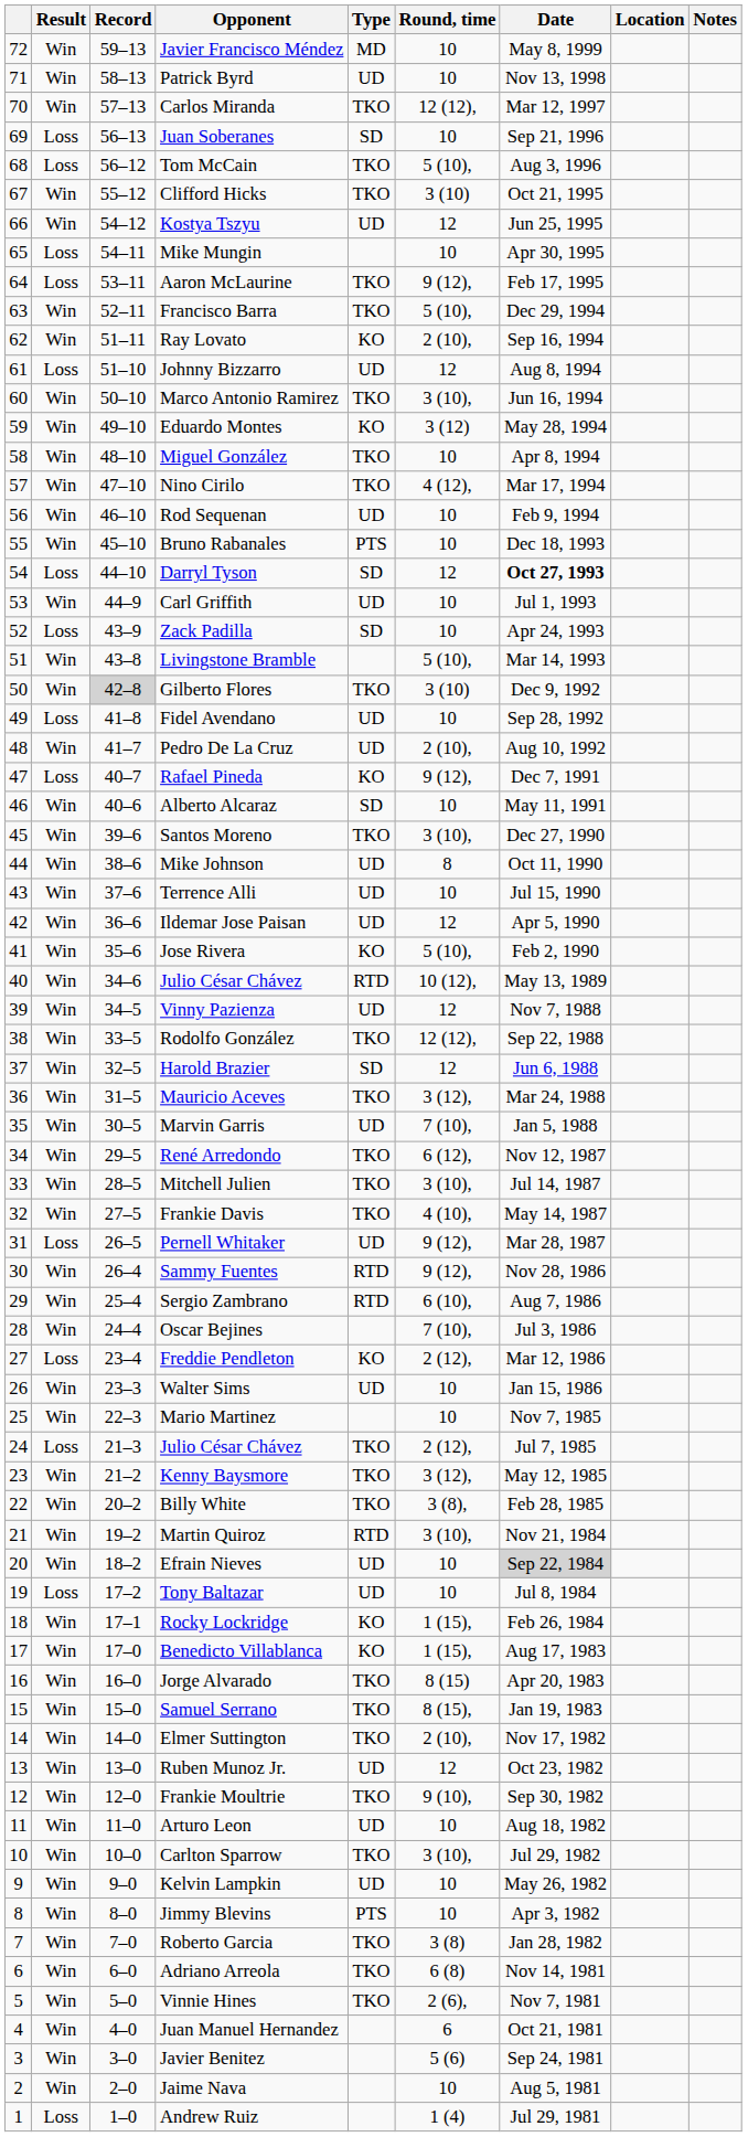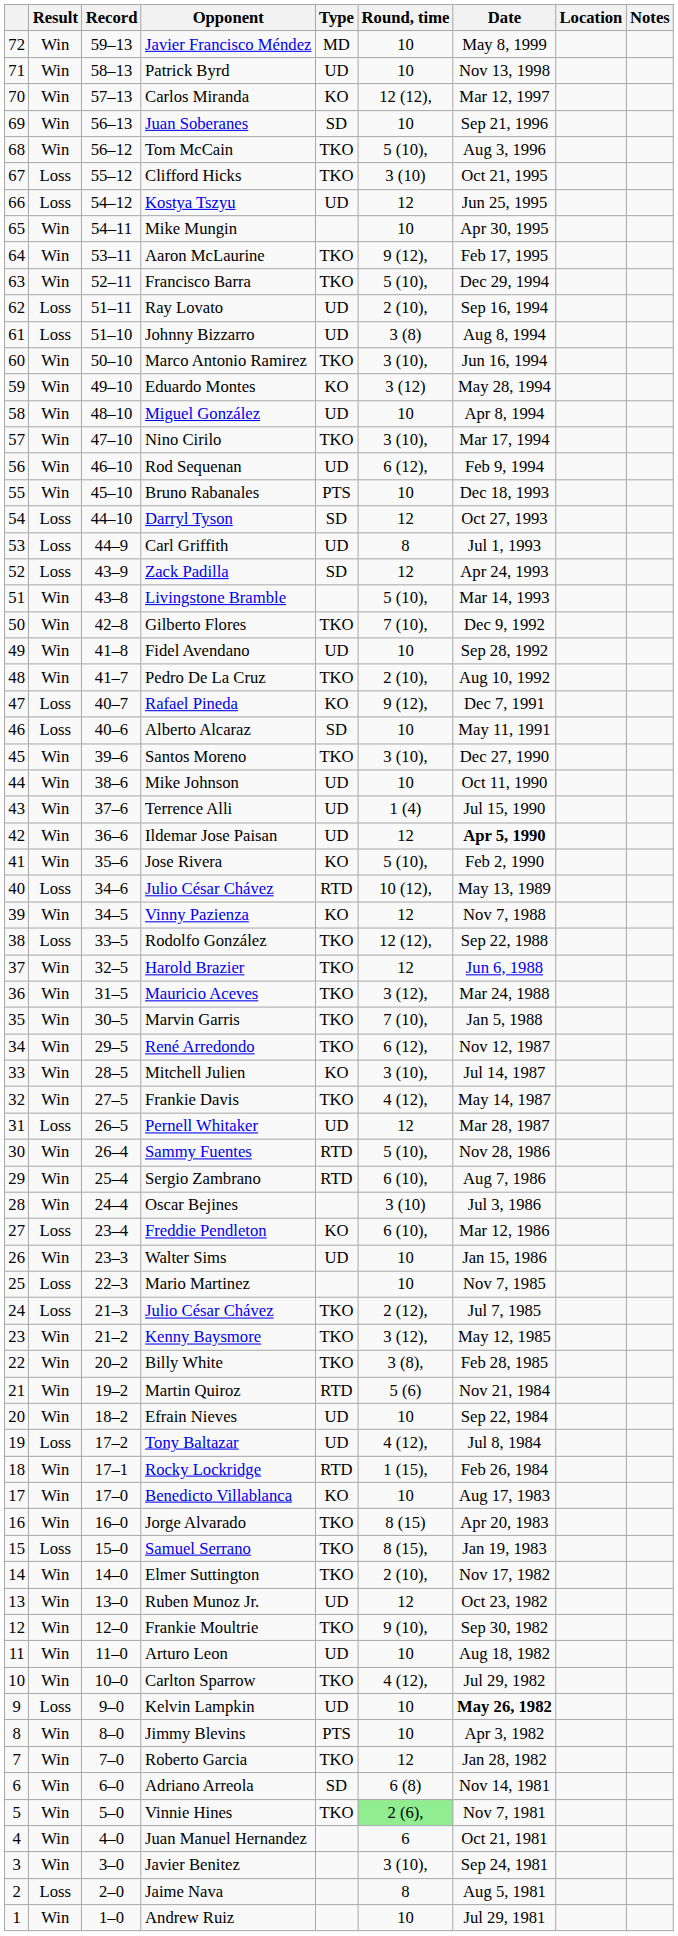 <table class="wikitable" style="text-align:center">
 <tr>
 <th></th>
 <th>Result</th>
 <th>Record</th>
 <th>Opponent</th>
 <th>Type</th>
 <th>Round, time</th>
 <th>Date</th>
 <th>Location</th>
 <th>Notes</th>
 </tr>
 <tr>
 <td>72</td>
 <td>Win</td>
 <td>59–13</td>
 <td align=left><a href='#'>Javier Francisco Méndez</a></td>
 <td>MD</td>
 <td>10</td>
 <td>May 8, 1999</td>
 <td align=left></td>
 <td align=left></td>
 </tr>
 <tr>
 <td>71</td>
 <td>Win</td>
 <td>58–13</td>
 <td align=left>Patrick Byrd</td>
 <td>UD</td>
 <td>10</td>
 <td>Nov 13, 1998</td>
 <td align=left></td>
 <td align=left></td>
 </tr>
 <tr>
 <td>70</td>
 <td>Win</td>
 <td>57–13</td>
 <td align=left>Carlos Miranda</td>
-<td>TKO</td>
+<td>KO</td>
 <td>12 (12), </td>
 <td>Mar 12, 1997</td>
 <td align=left></td>
 <td align=left></td>
 </tr>
 <tr>
 <td>69</td>
-<td>Loss</td>
+<td>Win</td>
 <td>56–13</td>
 <td align=left><a href='#'>Juan Soberanes</a></td>
 <td>SD</td>
 <td>10</td>
 <td>Sep 21, 1996</td>
 <td align=left></td>
 <td align=left></td>
 </tr>
 <tr>
 <td>68</td>
-<td>Loss</td>
+<td>Win</td>
 <td>56–12</td>
 <td align=left>Tom McCain</td>
 <td>TKO</td>
 <td>5 (10), </td>
 <td>Aug 3, 1996</td>
 <td align=left></td>
 <td align=left></td>
 </tr>
 <tr>
 <td>67</td>
-<td>Win</td>
+<td>Loss</td>
 <td>55–12</td>
 <td align=left>Clifford Hicks</td>
 <td>TKO</td>
 <td>3 (10)</td>
 <td>Oct 21, 1995</td>
 <td align=left></td>
 <td align=left></td>
 </tr>
 <tr>
 <td>66</td>
-<td>Win</td>
+<td>Loss</td>
 <td>54–12</td>
 <td align=left><a href='#'>Kostya Tszyu</a></td>
 <td>UD</td>
 <td>12</td>
 <td>Jun 25, 1995</td>
 <td align=left></td>
 <td align=left></td>
 </tr>
 <tr>
 <td>65</td>
-<td>Loss</td>
+<td>Win</td>
 <td>54–11</td>
 <td align=left>Mike Mungin</td>
 <td></td>
 <td>10</td>
 <td>Apr 30, 1995</td>
 <td align=left></td>
 <td align=left></td>
 </tr>
 <tr>
 <td>64</td>
-<td>Loss</td>
+<td>Win</td>
 <td>53–11</td>
 <td align=left>Aaron McLaurine</td>
 <td>TKO</td>
 <td>9 (12), </td>
 <td>Feb 17, 1995</td>
 <td align=left></td>
 <td align=left></td>
 </tr>
 <tr>
 <td>63</td>
 <td>Win</td>
 <td>52–11</td>
 <td align=left>Francisco Barra</td>
 <td>TKO</td>
 <td>5 (10), </td>
 <td>Dec 29, 1994</td>
 <td align=left></td>
 <td align=left></td>
 </tr>
 <tr>
 <td>62</td>
-<td>Win</td>
+<td>Loss</td>
 <td>51–11</td>
 <td align=left>Ray Lovato</td>
-<td>KO</td>
+<td>UD</td>
 <td>2 (10), </td>
 <td>Sep 16, 1994</td>
 <td align=left></td>
 <td align=left></td>
 </tr>
 <tr>
 <td>61</td>
 <td>Loss</td>
 <td>51–10</td>
 <td align=left>Johnny Bizzarro</td>
 <td>UD</td>
-<td>12</td>
+<td>3 (8)</td>
 <td>Aug 8, 1994</td>
 <td align=left></td>
 <td align=left></td>
 </tr>
 <tr>
 <td>60</td>
 <td>Win</td>
 <td>50–10</td>
 <td align=left>Marco Antonio Ramirez</td>
 <td>TKO</td>
 <td>3 (10), </td>
 <td>Jun 16, 1994</td>
 <td align=left></td>
 <td align=left></td>
 </tr>
 <tr>
 <td>59</td>
 <td>Win</td>
 <td>49–10</td>
 <td align=left>Eduardo Montes</td>
 <td>KO</td>
 <td>3 (12)</td>
 <td>May 28, 1994</td>
 <td align=left></td>
 <td align=left></td>
 </tr>
 <tr>
 <td>58</td>
 <td>Win</td>
 <td>48–10</td>
 <td align=left><a href='#'>Miguel González</a></td>
-<td>TKO</td>
+<td>UD</td>
 <td>10</td>
 <td>Apr 8, 1994</td>
 <td align=left></td>
 <td align=left></td>
 </tr>
 <tr>
 <td>57</td>
 <td>Win</td>
 <td>47–10</td>
 <td align=left>Nino Cirilo</td>
 <td>TKO</td>
-<td>4 (12), </td>
+<td>3 (10), </td>
 <td>Mar 17, 1994</td>
 <td align=left></td>
 <td align=left></td>
 </tr>
 <tr>
 <td>56</td>
 <td>Win</td>
 <td>46–10</td>
 <td align=left>Rod Sequenan</td>
 <td>UD</td>
-<td>10</td>
+<td>6 (12), </td>
 <td>Feb 9, 1994</td>
 <td align=left></td>
 <td align=left></td>
 </tr>
 <tr>
 <td>55</td>
 <td>Win</td>
 <td>45–10</td>
 <td align=left>Bruno Rabanales</td>
 <td>PTS</td>
 <td>10</td>
 <td>Dec 18, 1993</td>
 <td align=left></td>
 <td align=left></td>
 </tr>
 <tr>
 <td>54</td>
 <td>Loss</td>
 <td>44–10</td>
 <td align=left><a href='#'>Darryl Tyson</a></td>
 <td>SD</td>
 <td>12</td>
-<td><strong>Oct 27, 1993</strong></td>
+<td>Oct 27, 1993</td>
 <td align=left></td>
 <td align=left></td>
 </tr>
 <tr>
 <td>53</td>
-<td>Win</td>
+<td>Loss</td>
 <td>44–9</td>
 <td align=left>Carl Griffith</td>
 <td>UD</td>
-<td>10</td>
+<td>8</td>
 <td>Jul 1, 1993</td>
 <td align=left></td>
 <td align=left></td>
 </tr>
 <tr>
 <td>52</td>
 <td>Loss</td>
 <td>43–9</td>
 <td align=left><a href='#'>Zack Padilla</a></td>
 <td>SD</td>
-<td>10</td>
+<td>12</td>
 <td>Apr 24, 1993</td>
 <td align=left></td>
 <td align=left></td>
 </tr>
 <tr>
 <td>51</td>
 <td>Win</td>
 <td>43–8</td>
 <td align=left><a href='#'>Livingstone Bramble</a></td>
 <td></td>
 <td>5 (10), </td>
 <td>Mar 14, 1993</td>
 <td align=left></td>
 <td align=left></td>
 </tr>
 <tr>
 <td>50</td>
 <td>Win</td>
-<td style="background: lightgrey;">42–8</td>
+<td>42–8</td>
 <td align=left>Gilberto Flores</td>
 <td>TKO</td>
-<td>3 (10)</td>
+<td>7 (10), </td>
 <td>Dec 9, 1992</td>
 <td align=left></td>
 <td align=left></td>
 </tr>
 <tr>
 <td>49</td>
-<td>Loss</td>
+<td>Win</td>
 <td>41–8</td>
 <td align=left>Fidel Avendano</td>
 <td>UD</td>
 <td>10</td>
 <td>Sep 28, 1992</td>
 <td align=left></td>
 <td align=left></td>
 </tr>
 <tr>
 <td>48</td>
 <td>Win</td>
 <td>41–7</td>
 <td align=left>Pedro De La Cruz</td>
-<td>UD</td>
+<td>TKO</td>
 <td>2 (10), </td>
 <td>Aug 10, 1992</td>
 <td align=left></td>
 <td align=left></td>
 </tr>
 <tr>
 <td>47</td>
 <td>Loss</td>
 <td>40–7</td>
 <td align=left><a href='#'>Rafael Pineda</a></td>
 <td>KO</td>
 <td>9 (12), </td>
 <td>Dec 7, 1991</td>
 <td align=left></td>
 <td align=left></td>
 </tr>
 <tr>
 <td>46</td>
-<td>Win</td>
+<td>Loss</td>
 <td>40–6</td>
 <td align=left>Alberto Alcaraz</td>
 <td>SD</td>
 <td>10</td>
 <td>May 11, 1991</td>
 <td align=left></td>
 <td align=left></td>
 </tr>
 <tr>
 <td>45</td>
 <td>Win</td>
 <td>39–6</td>
 <td align=left>Santos Moreno</td>
 <td>TKO</td>
 <td>3 (10), </td>
 <td>Dec 27, 1990</td>
 <td align=left></td>
 <td align=left></td>
 </tr>
 <tr>
 <td>44</td>
 <td>Win</td>
 <td>38–6</td>
 <td align=left>Mike Johnson</td>
 <td>UD</td>
-<td>8</td>
+<td>10</td>
 <td>Oct 11, 1990</td>
 <td align=left></td>
 <td align=left></td>
 </tr>
 <tr>
 <td>43</td>
 <td>Win</td>
 <td>37–6</td>
 <td align=left>Terrence Alli</td>
 <td>UD</td>
-<td>10</td>
+<td>1 (4)</td>
 <td>Jul 15, 1990</td>
 <td align=left></td>
 <td align=left></td>
 </tr>
 <tr>
 <td>42</td>
 <td>Win</td>
 <td>36–6</td>
 <td align=left>Ildemar Jose Paisan</td>
 <td>UD</td>
 <td>12</td>
-<td>Apr 5, 1990</td>
+<td><strong>Apr 5, 1990</strong></td>
 <td align=left></td>
 <td align=left></td>
 </tr>
 <tr>
 <td>41</td>
 <td>Win</td>
 <td>35–6</td>
 <td align=left>Jose Rivera</td>
 <td>KO</td>
 <td>5 (10), </td>
 <td>Feb 2, 1990</td>
 <td align=left></td>
 <td align=left></td>
 </tr>
 <tr>
 <td>40</td>
-<td>Win</td>
+<td>Loss</td>
 <td>34–6</td>
 <td align=left><a href='#'>Julio César Chávez</a></td>
 <td>RTD</td>
 <td>10 (12), </td>
 <td>May 13, 1989</td>
 <td align=left></td>
 <td align=left></td>
 </tr>
 <tr>
 <td>39</td>
 <td>Win</td>
 <td>34–5</td>
 <td align=left><a href='#'>Vinny Pazienza</a></td>
-<td>UD</td>
+<td>KO</td>
 <td>12</td>
 <td>Nov 7, 1988</td>
 <td align=left></td>
 <td align=left></td>
 </tr>
 <tr>
 <td>38</td>
-<td>Win</td>
+<td>Loss</td>
 <td>33–5</td>
 <td align=left>Rodolfo González</td>
 <td>TKO</td>
 <td>12 (12), </td>
 <td>Sep 22, 1988</td>
 <td align=left></td>
 <td align=left></td>
 </tr>
 <tr>
 <td>37</td>
 <td>Win</td>
 <td>32–5</td>
 <td align=left><a href='#'>Harold Brazier</a></td>
-<td>SD</td>
+<td>TKO</td>
 <td>12</td>
 <td><a href='#'>Jun 6, 1988</a></td>
 <td align=left></td>
 <td align=left></td>
 </tr>
 <tr>
 <td>36</td>
 <td>Win</td>
 <td>31–5</td>
 <td align=left><a href='#'>Mauricio Aceves</a></td>
 <td>TKO</td>
 <td>3 (12), </td>
 <td>Mar 24, 1988</td>
 <td align=left></td>
 <td align=left></td>
 </tr>
 <tr>
 <td>35</td>
 <td>Win</td>
 <td>30–5</td>
 <td align=left>Marvin Garris</td>
-<td>UD</td>
+<td>TKO</td>
 <td>7 (10), </td>
 <td>Jan 5, 1988</td>
 <td align=left></td>
 <td align=left></td>
 </tr>
 <tr>
 <td>34</td>
 <td>Win</td>
 <td>29–5</td>
 <td align=left><a href='#'>René Arredondo</a></td>
 <td>TKO</td>
 <td>6 (12), </td>
 <td>Nov 12, 1987</td>
 <td align=left></td>
 <td align=left></td>
 </tr>
 <tr>
 <td>33</td>
 <td>Win</td>
 <td>28–5</td>
 <td align=left>Mitchell Julien</td>
-<td>TKO</td>
+<td>KO</td>
 <td>3 (10), </td>
 <td>Jul 14, 1987</td>
 <td align=left></td>
 <td align=left></td>
 </tr>
 <tr>
 <td>32</td>
 <td>Win</td>
 <td>27–5</td>
 <td align=left>Frankie Davis</td>
 <td>TKO</td>
-<td>4 (10), </td>
+<td>4 (12), </td>
 <td>May 14, 1987</td>
 <td align=left></td>
 <td align=left></td>
 </tr>
 <tr>
 <td>31</td>
 <td>Loss</td>
 <td>26–5</td>
 <td align=left><a href='#'>Pernell Whitaker</a></td>
 <td>UD</td>
-<td>9 (12), </td>
+<td>12</td>
 <td>Mar 28, 1987</td>
 <td align=left></td>
 <td align=left></td>
 </tr>
 <tr>
 <td>30</td>
 <td>Win</td>
 <td>26–4</td>
 <td align=left><a href='#'>Sammy Fuentes</a></td>
 <td>RTD</td>
-<td>9 (12), </td>
+<td>5 (10), </td>
 <td>Nov 28, 1986</td>
 <td align=left></td>
 <td align=left></td>
 </tr>
 <tr>
 <td>29</td>
 <td>Win</td>
 <td>25–4</td>
 <td align=left>Sergio Zambrano</td>
 <td>RTD</td>
 <td>6 (10), </td>
 <td>Aug 7, 1986</td>
 <td align=left></td>
 <td align=left></td>
 </tr>
 <tr>
 <td>28</td>
 <td>Win</td>
 <td>24–4</td>
 <td align=left>Oscar Bejines</td>
 <td></td>
-<td>7 (10), </td>
+<td>3 (10)</td>
 <td>Jul 3, 1986</td>
 <td align=left></td>
 <td align=left></td>
 </tr>
 <tr>
 <td>27</td>
 <td>Loss</td>
 <td>23–4</td>
 <td align=left><a href='#'>Freddie Pendleton</a></td>
 <td>KO</td>
-<td>2 (12), </td>
+<td>6 (10), </td>
 <td>Mar 12, 1986</td>
 <td align=left></td>
 <td align=left></td>
 </tr>
 <tr>
 <td>26</td>
 <td>Win</td>
 <td>23–3</td>
 <td align=left>Walter Sims</td>
 <td>UD</td>
 <td>10</td>
 <td>Jan 15, 1986</td>
 <td align=left></td>
 <td align=left></td>
 </tr>
 <tr>
 <td>25</td>
-<td>Win</td>
+<td>Loss</td>
 <td>22–3</td>
 <td align=left>Mario Martinez</td>
 <td></td>
 <td>10</td>
 <td>Nov 7, 1985</td>
 <td align=left></td>
 <td align=left></td>
 </tr>
 <tr>
 <td>24</td>
 <td>Loss</td>
 <td>21–3</td>
 <td align=left><a href='#'>Julio César Chávez</a></td>
 <td>TKO</td>
 <td>2 (12), </td>
 <td>Jul 7, 1985</td>
 <td align=left></td>
 <td align=left></td>
 </tr>
 <tr>
 <td>23</td>
 <td>Win</td>
 <td>21–2</td>
 <td align=left><a href='#'>Kenny Baysmore</a></td>
 <td>TKO</td>
 <td>3 (12), </td>
 <td>May 12, 1985</td>
 <td align=left></td>
 <td align=left></td>
 </tr>
 <tr>
 <td>22</td>
 <td>Win</td>
 <td>20–2</td>
 <td align=left>Billy White</td>
 <td>TKO</td>
 <td>3 (8), </td>
 <td>Feb 28, 1985</td>
 <td align=left></td>
 <td align=left></td>
 </tr>
 <tr>
 <td>21</td>
 <td>Win</td>
 <td>19–2</td>
 <td align=left>Martin Quiroz</td>
 <td>RTD</td>
-<td>3 (10), </td>
+<td>5 (6)</td>
 <td>Nov 21, 1984</td>
 <td align=left></td>
 <td align=left></td>
 </tr>
 <tr>
 <td>20</td>
 <td>Win</td>
 <td>18–2</td>
 <td align=left>Efrain Nieves</td>
 <td>UD</td>
 <td>10</td>
-<td style="background: lightgrey;">Sep 22, 1984</td>
+<td>Sep 22, 1984</td>
 <td align=left></td>
 <td align=left></td>
 </tr>
 <tr>
 <td>19</td>
 <td>Loss</td>
 <td>17–2</td>
 <td align=left><a href='#'>Tony Baltazar</a></td>
 <td>UD</td>
-<td>10</td>
+<td>4 (12), </td>
 <td>Jul 8, 1984</td>
 <td align=left></td>
 <td align=left></td>
 </tr>
 <tr>
 <td>18</td>
 <td>Win</td>
 <td>17–1</td>
 <td align=left><a href='#'>Rocky Lockridge</a></td>
-<td>KO</td>
+<td>RTD</td>
 <td>1 (15), </td>
 <td>Feb 26, 1984</td>
 <td align=left></td>
 <td align=left></td>
 </tr>
 <tr>
 <td>17</td>
 <td>Win</td>
 <td>17–0</td>
 <td align=left><a href='#'>Benedicto Villablanca</a></td>
 <td>KO</td>
-<td>1 (15), </td>
+<td>10</td>
 <td>Aug 17, 1983</td>
 <td align=left></td>
 <td align=left></td>
 </tr>
 <tr>
 <td>16</td>
 <td>Win</td>
 <td>16–0</td>
 <td align=left>Jorge Alvarado</td>
 <td>TKO</td>
 <td>8 (15)</td>
 <td>Apr 20, 1983</td>
 <td align=left></td>
 <td align=left></td>
 </tr>
 <tr>
 <td>15</td>
-<td>Win</td>
+<td>Loss</td>
 <td>15–0</td>
 <td align=left><a href='#'>Samuel Serrano</a></td>
 <td>TKO</td>
 <td>8 (15), </td>
 <td>Jan 19, 1983</td>
 <td align=left></td>
 <td align=left></td>
 </tr>
 <tr>
 <td>14</td>
 <td>Win</td>
 <td>14–0</td>
 <td align=left>Elmer Suttington</td>
 <td>TKO</td>
 <td>2 (10), </td>
 <td>Nov 17, 1982</td>
 <td align=left></td>
 <td align=left></td>
 </tr>
 <tr>
 <td>13</td>
 <td>Win</td>
 <td>13–0</td>
 <td align=left>Ruben Munoz Jr.</td>
 <td>UD</td>
 <td>12</td>
 <td>Oct 23, 1982</td>
 <td align=left></td>
 <td align=left></td>
 </tr>
 <tr>
 <td>12</td>
 <td>Win</td>
 <td>12–0</td>
 <td align=left>Frankie Moultrie</td>
 <td>TKO</td>
 <td>9 (10), </td>
 <td>Sep 30, 1982</td>
 <td align=left></td>
 <td align=left></td>
 </tr>
 <tr>
 <td>11</td>
 <td>Win</td>
 <td>11–0</td>
 <td align=left>Arturo Leon</td>
 <td>UD</td>
 <td>10</td>
 <td>Aug 18, 1982</td>
 <td align=left></td>
 <td align=left></td>
 </tr>
 <tr>
 <td>10</td>
 <td>Win</td>
 <td>10–0</td>
 <td align=left>Carlton Sparrow</td>
 <td>TKO</td>
-<td>3 (10), </td>
+<td>4 (12), </td>
 <td>Jul 29, 1982</td>
 <td align=left></td>
 <td align=left></td>
 </tr>
 <tr>
 <td>9</td>
-<td>Win</td>
+<td>Loss</td>
 <td>9–0</td>
 <td align=left>Kelvin Lampkin</td>
 <td>UD</td>
 <td>10</td>
-<td>May 26, 1982</td>
+<td><strong>May 26, 1982</strong></td>
 <td align=left></td>
 <td align=left></td>
 </tr>
 <tr>
 <td>8</td>
 <td>Win</td>
 <td>8–0</td>
 <td align=left>Jimmy Blevins</td>
 <td>PTS</td>
 <td>10</td>
 <td>Apr 3, 1982</td>
 <td align=left></td>
 <td align=left></td>
 </tr>
 <tr>
 <td>7</td>
 <td>Win</td>
 <td>7–0</td>
 <td align=left>Roberto Garcia</td>
 <td>TKO</td>
-<td>3 (8)</td>
+<td>12</td>
 <td>Jan 28, 1982</td>
 <td align=left></td>
 <td align=left></td>
 </tr>
 <tr>
 <td>6</td>
 <td>Win</td>
 <td>6–0</td>
 <td align=left>Adriano Arreola</td>
-<td>TKO</td>
+<td>SD</td>
 <td>6 (8)</td>
 <td>Nov 14, 1981</td>
 <td align=left></td>
 <td align=left></td>
 </tr>
 <tr>
 <td>5</td>
 <td>Win</td>
 <td>5–0</td>
 <td align=left>Vinnie Hines</td>
 <td>TKO</td>
-<td>2 (6), </td>
+<td style="background: lightgreen;">2 (6), </td>
 <td>Nov 7, 1981</td>
 <td align=left></td>
 <td align=left></td>
 </tr>
 <tr>
 <td>4</td>
 <td>Win</td>
 <td>4–0</td>
 <td align=left>Juan Manuel Hernandez</td>
 <td></td>
 <td>6</td>
 <td>Oct 21, 1981</td>
 <td align=left></td>
 <td align=left></td>
 </tr>
 <tr>
 <td>3</td>
 <td>Win</td>
 <td>3–0</td>
 <td align=left>Javier Benitez</td>
 <td></td>
-<td>5 (6)</td>
+<td>3 (10), </td>
 <td>Sep 24, 1981</td>
 <td align=left></td>
 <td align=left></td>
 </tr>
 <tr>
 <td>2</td>
-<td>Win</td>
+<td>Loss</td>
 <td>2–0</td>
 <td align=left>Jaime Nava</td>
 <td></td>
-<td>10</td>
+<td>8</td>
 <td>Aug 5, 1981</td>
 <td align=left></td>
 <td align=left></td>
 </tr>
 <tr>
 <td>1</td>
-<td>Loss</td>
+<td>Win</td>
 <td>1–0</td>
 <td align=left>Andrew Ruiz</td>
 <td></td>
-<td>1 (4)</td>
+<td>10</td>
 <td>Jul 29, 1981</td>
 <td align=left></td>
 <td align=left></td>
 </tr>
 </table>
